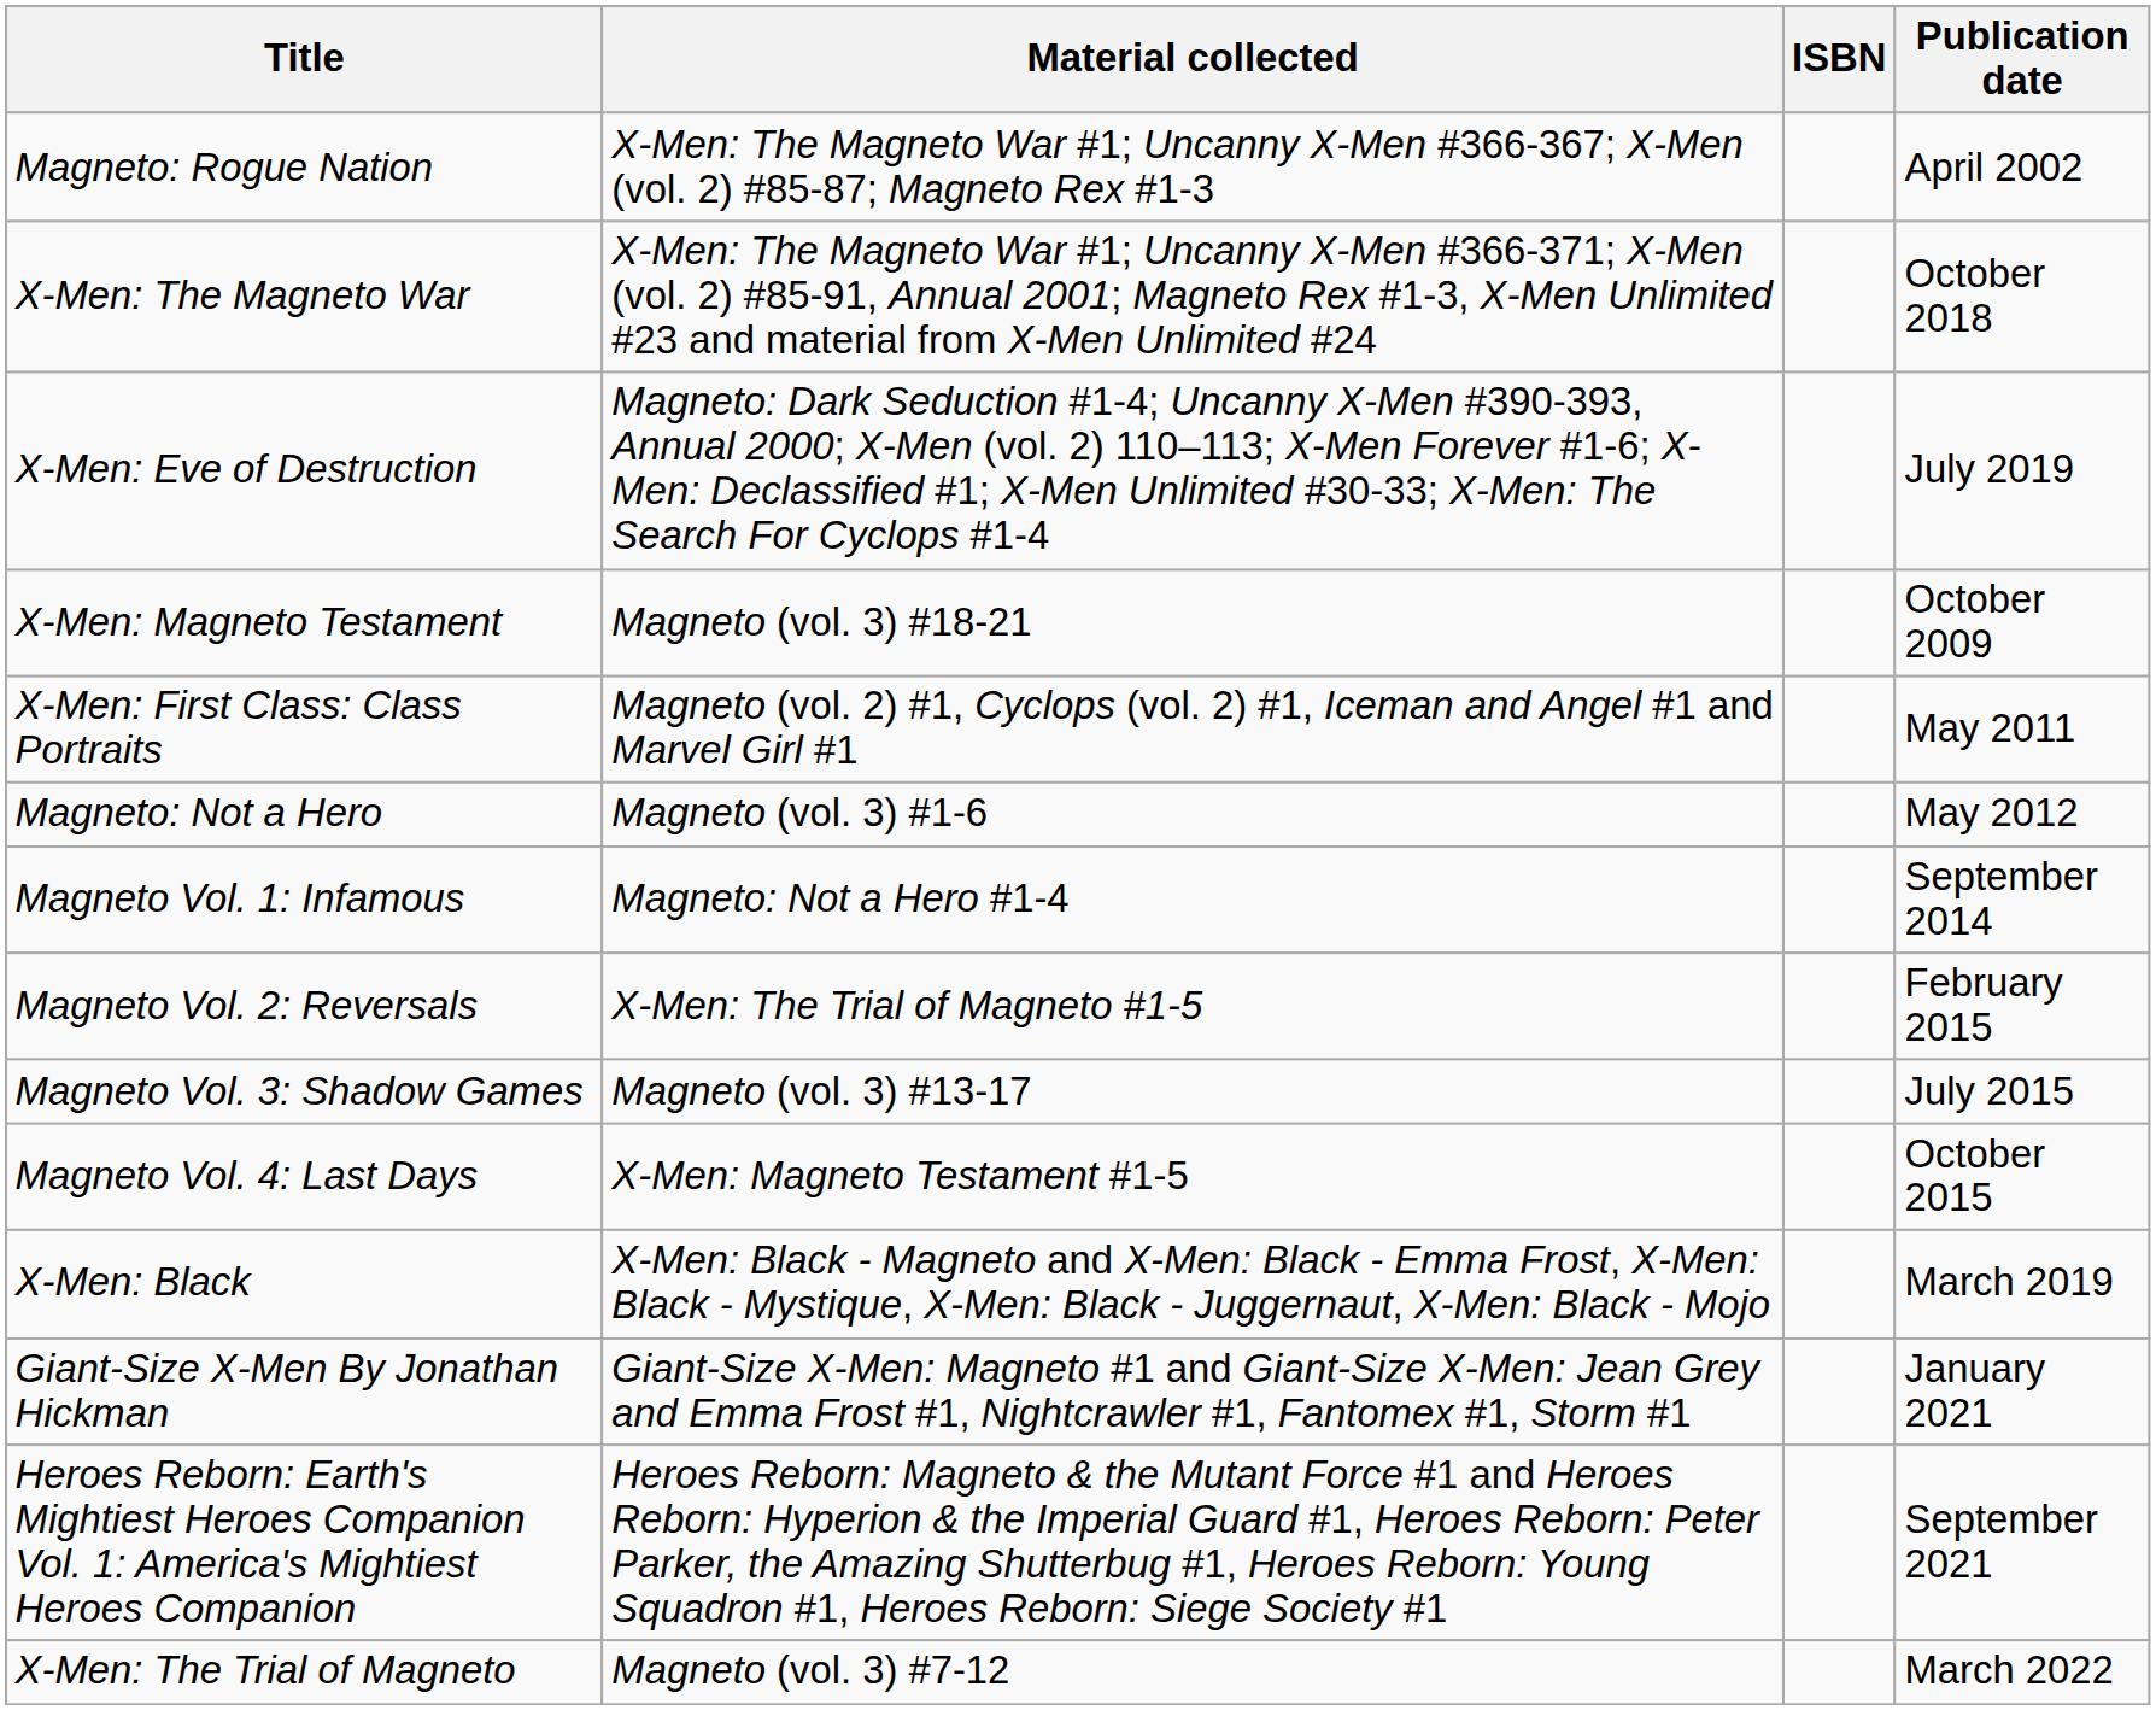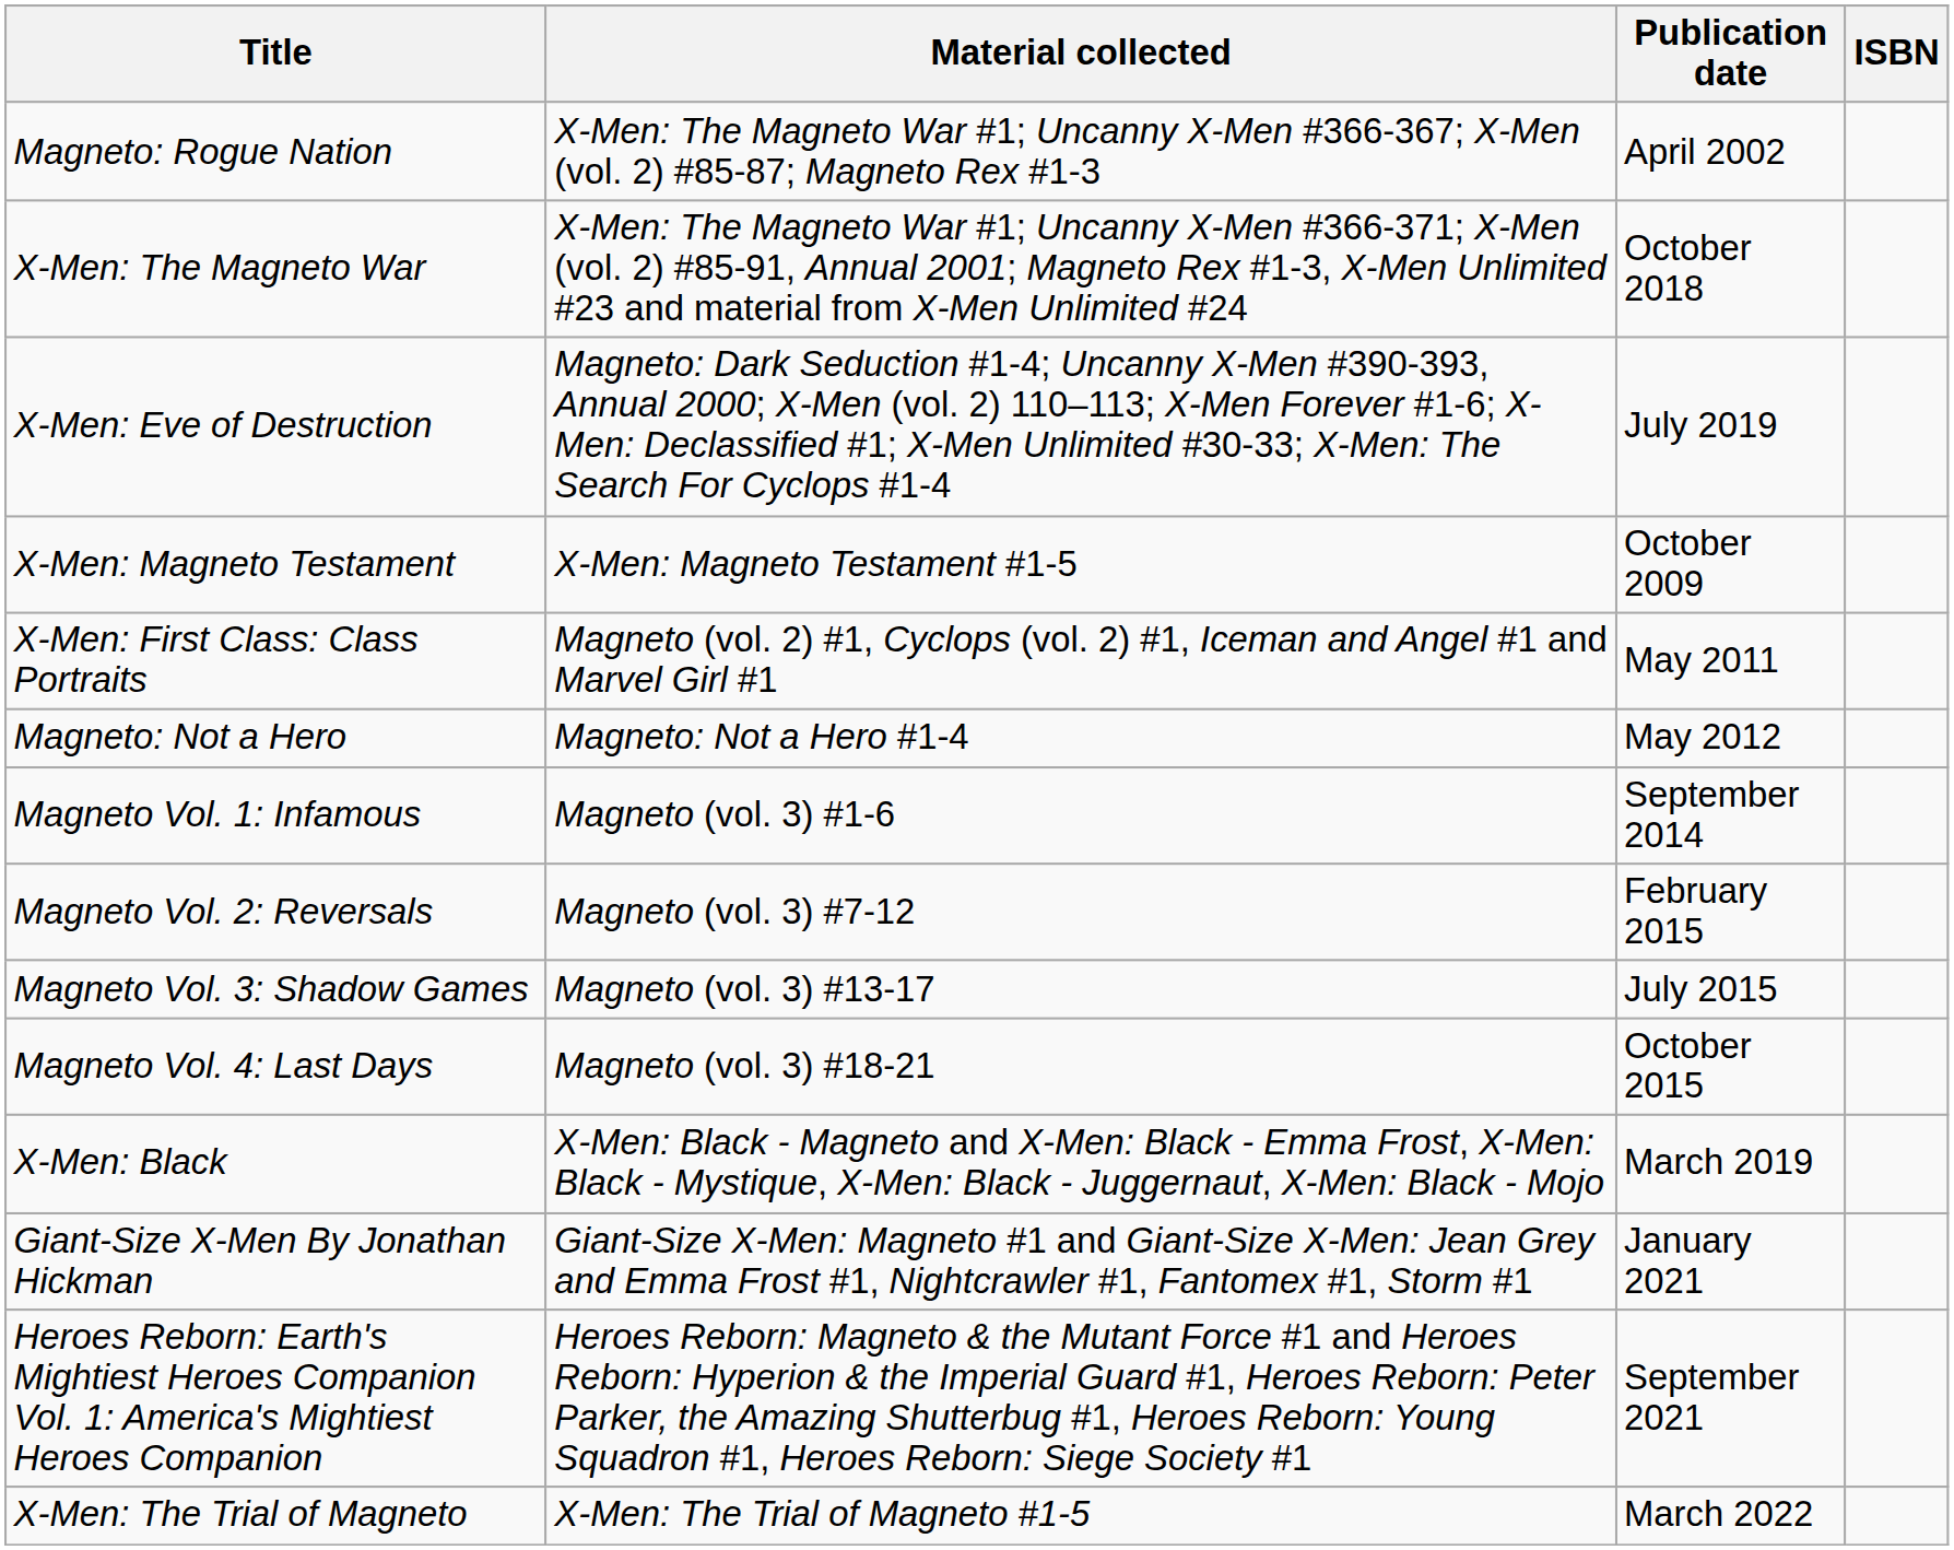 <table class="wikitable">
 <tr>
 <th>Title</th>
 <th>Material collected</th>
+<th>Publication date</th>
 <th>ISBN</th>
-<th>Publication date</th>
 </tr>
 <tr>
 <td><em>Magneto: Rogue Nation</em></td>
 <td><em>X-Men: The Magneto War</em> #1; <em>Uncanny X-Men</em> #366-367; <em>X-Men</em> (vol. 2) #85-87; <em>Magneto Rex</em> #1-3</td>
+<td>April 2002</td>
 <td></td>
-<td>April 2002</td>
 </tr>
 <tr>
 <td><em>X-Men: The Magneto War</em></td>
 <td><em>X-Men: The Magneto War</em> #1; <em>Uncanny X-Men</em> #366-371; <em>X-Men</em> (vol. 2) #85-91, <em>Annual 2001</em>; <em>Magneto Rex</em> #1-3, <em>X-Men Unlimited</em> #23 and material from <em>X-Men Unlimited</em> #24</td>
+<td>October 2018</td>
 <td></td>
-<td>October 2018</td>
 </tr>
 <tr>
 <td><em>X-Men: Eve of Destruction</em></td>
 <td><em>Magneto: Dark Seduction</em> #1-4; <em>Uncanny X-Men</em> #390-393, <em>Annual 2000</em>; <em>X-Men</em> (vol. 2) 110–113; <em>X-Men Forever</em>  #1-6; <em>X-Men: Declassified</em> #1; <em>X-Men Unlimited #</em>30-33; <em>X-Men: The Search For Cyclops</em> #1-4</td>
+<td>July 2019</td>
 <td></td>
-<td>July 2019</td>
 </tr>
 <tr>
 <td><em>X-Men: Magneto Testament</em></td>
-<td><em>Magneto</em> (vol. 3) #18-21</td>
+<td><em>X-Men: Magneto Testament</em> #1-5</td>
+<td>October 2009</td>
 <td></td>
-<td>October 2009</td>
 </tr>
 <tr>
 <td><em>X-Men: First Class: Class Portraits</em></td>
 <td><em>Magneto</em> (vol. 2) #1, <em>Cyclops</em> (vol. 2) #1, <em>Iceman and Angel</em>  #1 and <em>Marvel Girl</em> #1</td>
+<td>May 2011</td>
 <td></td>
-<td>May 2011</td>
 </tr>
 <tr>
 <td><em>Magneto: Not a Hero</em></td>
-<td><em>Magneto</em> (vol. 3) #1-6</td>
+<td><em>Magneto: Not a Hero</em> #1-4</td>
+<td>May 2012</td>
 <td></td>
-<td>May 2012</td>
 </tr>
 <tr>
 <td><em>Magneto Vol. 1: Infamous</em></td>
-<td><em>Magneto: Not a Hero</em> #1-4</td>
+<td><em>Magneto</em> (vol. 3) #1-6</td>
+<td>September 2014</td>
 <td></td>
-<td>September 2014</td>
 </tr>
 <tr>
 <td><em>Magneto Vol. 2: Reversals</em></td>
-<td><em>X-Men: The Trial of Magneto #1-5</em></td>
+<td><em>Magneto</em> (vol. 3) #7-12</td>
+<td>February 2015</td>
 <td></td>
-<td>February 2015</td>
 </tr>
 <tr>
 <td><em>Magneto Vol. 3: Shadow Games</em></td>
 <td><em>Magneto</em> (vol. 3) #13-17</td>
+<td>July 2015</td>
 <td></td>
-<td>July 2015</td>
 </tr>
 <tr>
 <td><em>Magneto Vol. 4: Last Days</em></td>
-<td><em>X-Men: Magneto Testament</em> #1-5</td>
+<td><em>Magneto</em> (vol. 3) #18-21</td>
+<td>October 2015</td>
 <td></td>
-<td>October 2015</td>
 </tr>
 <tr>
 <td><em>X-Men: Black</em></td>
 <td><em>X-Men: Black - Magneto</em> and <em>X-Men: Black - Emma Frost</em>, <em>X-Men: Black - Mystique</em>, <em>X-Men: Black - Juggernaut</em>, <em>X-Men: Black - Mojo</em></td>
+<td>March 2019</td>
 <td></td>
-<td>March 2019</td>
 </tr>
 <tr>
 <td><em>Giant-Size X-Men By Jonathan Hickman</em></td>
 <td><em>Giant-Size X-Men: Magneto</em> #1 and <em>Giant-Size X-Men: Jean Grey and Emma Frost</em> #1, <em>Nightcrawler</em> #1, <em>Fantomex</em> #1, <em>Storm</em> #1</td>
+<td>January 2021</td>
 <td></td>
-<td>January 2021</td>
 </tr>
 <tr>
 <td><em>Heroes Reborn: Earth's Mightiest Heroes Companion Vol. 1: America's Mightiest Heroes Companion</em></td>
 <td><em>Heroes Reborn: Magneto & the Mutant Force</em> #1 and <em>Heroes Reborn: Hyperion & the Imperial Guard</em> #1, <em>Heroes Reborn: Peter Parker, the Amazing Shutterbug</em> #1, <em>Heroes Reborn: Young Squadron</em> #1, <em>Heroes Reborn: Siege Society</em> #1</td>
+<td>September 2021</td>
 <td></td>
-<td>September 2021</td>
 </tr>
 <tr>
 <td><em>X-Men: The Trial of Magneto</em></td>
-<td><em>Magneto</em> (vol. 3) #7-12</td>
+<td><em>X-Men: The Trial of Magneto #1-5</em></td>
+<td>March 2022</td>
 <td></td>
-<td>March 2022</td>
 </tr>
 </table>
